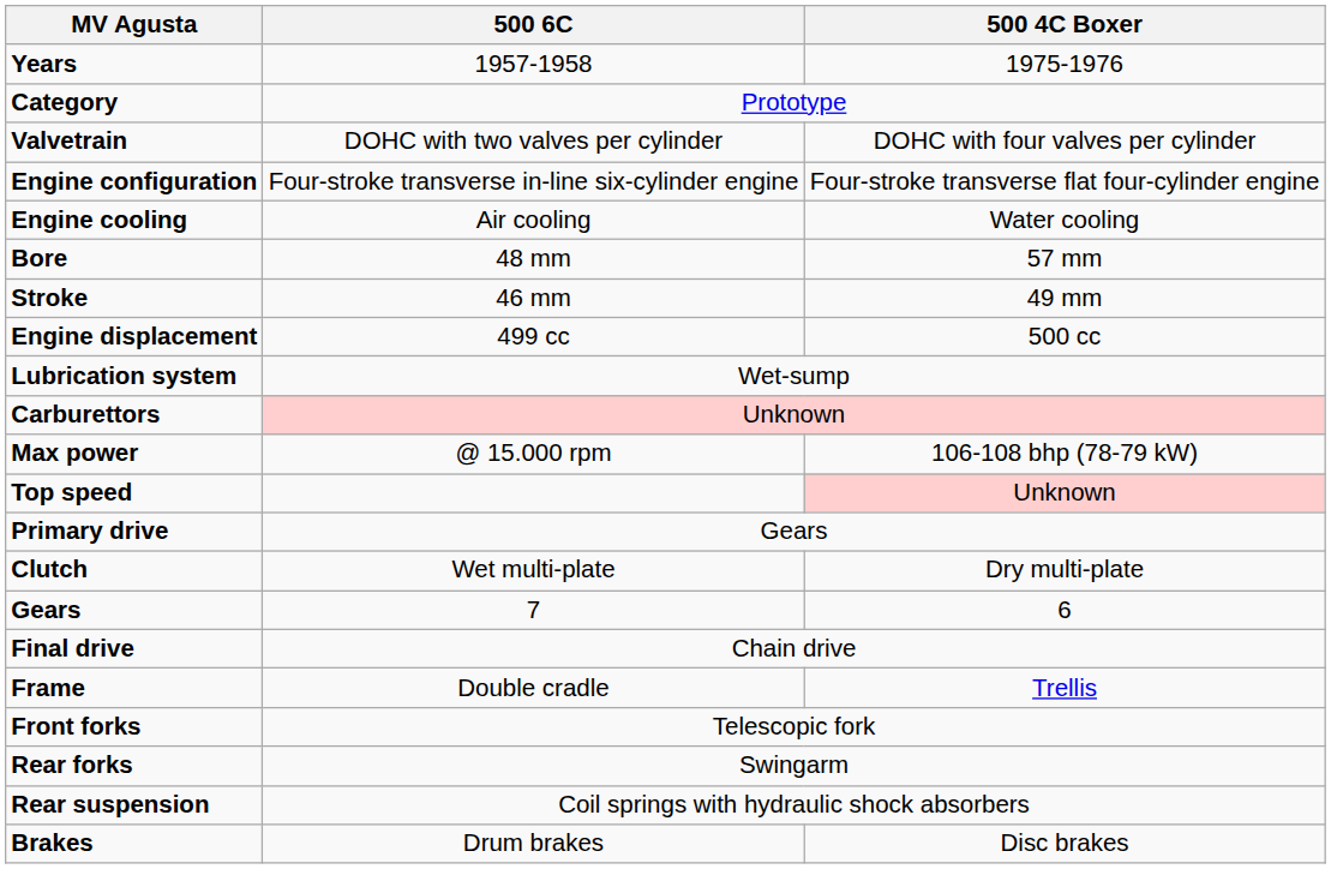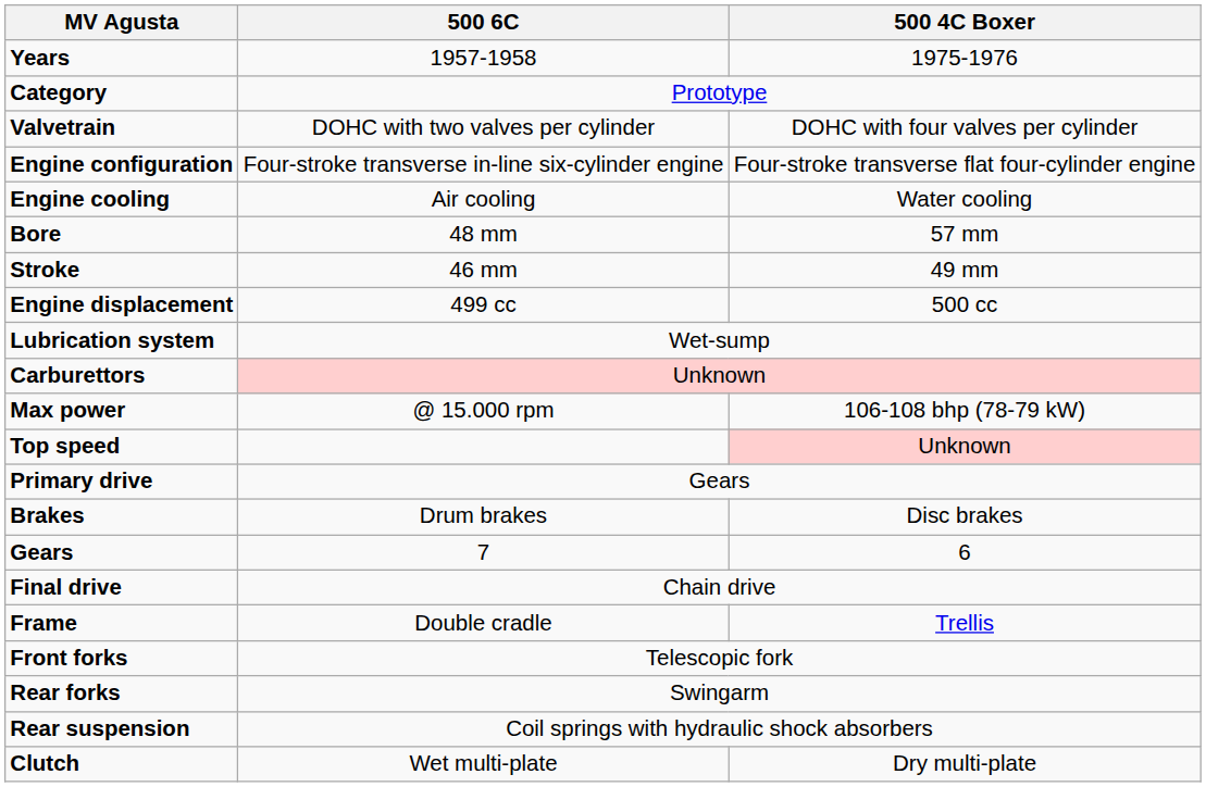 <table class="wikitable">
 <tr>
 <th>MV Agusta</th>
 <th>500 6C</th>
 <th>500 4C Boxer</th>
 </tr>
 <tr>
 <td><strong>Years</strong></td>
 <td align="center">1957-1958</td>
 <td align="center">1975-1976</td>
 </tr>
 <tr>
 <td><strong>Category</strong></td>
 <td colspan="2" align="center"><a href='#'>Prototype</a></td>
 </tr>
 <tr>
 <td><strong>Valvetrain</strong></td>
 <td align="center">DOHC with two valves per cylinder</td>
 <td align="center">DOHC with four valves per cylinder</td>
 </tr>
 <tr>
 <td><strong>Engine configuration</strong></td>
 <td align="center">Four-stroke transverse in-line six-cylinder engine</td>
 <td align="center">Four-stroke transverse flat four-cylinder engine</td>
 </tr>
 <tr>
 <td><strong>Engine cooling</strong></td>
 <td align="center">Air cooling</td>
 <td align="center">Water cooling</td>
 </tr>
 <tr>
 <td><strong>Bore</strong></td>
 <td align="center">48 mm</td>
 <td align="center">57 mm</td>
 </tr>
 <tr>
 <td><strong>Stroke</strong></td>
 <td align="center">46 mm</td>
 <td align="center">49 mm</td>
 </tr>
 <tr>
 <td><strong>Engine displacement</strong></td>
 <td align="center">499 cc</td>
 <td align="center">500 cc</td>
 </tr>
 <tr>
 <td><strong>Lubrication system</strong></td>
 <td colspan="2" align="center">Wet-sump</td>
 </tr>
 <tr>
 <td><strong>Carburettors</strong></td>
 <td bgcolor="#ffcfcf" colspan="2" align="center">Unknown</td>
 </tr>
 <tr>
 <td><strong>Max power</strong></td>
 <td align="center"> @ 15.000 rpm</td>
 <td align="center">106-108 bhp (78-79 kW)</td>
 </tr>
 <tr>
 <td><strong>Top speed</strong></td>
 <td align="center"></td>
 <td bgcolor="#ffcfcf" align="center">Unknown</td>
 </tr>
 <tr>
 <td><strong>Primary drive</strong></td>
 <td colspan="2" align="center">Gears</td>
 </tr>
 <tr>
-<td><strong>Clutch</strong></td>
-<td align="center">Wet multi-plate</td>
-<td align="center">Dry multi-plate</td>
+<td><strong>Brakes</strong></td>
+<td align="center">Drum brakes</td>
+<td align="center">Disc brakes</td>
 </tr>
 <tr>
 <td><strong>Gears</strong></td>
 <td align="center">7</td>
 <td align="center">6</td>
 </tr>
 <tr>
 <td><strong>Final drive</strong></td>
 <td colspan="2" align="center">Chain drive</td>
 </tr>
 <tr>
 <td><strong>Frame</strong></td>
 <td align="center">Double cradle</td>
 <td align="center"><a href='#'>Trellis</a></td>
 </tr>
 <tr>
 <td><strong>Front forks</strong></td>
 <td colspan="2" align="center">Telescopic fork</td>
 </tr>
 <tr>
 <td><strong>Rear forks</strong></td>
 <td colspan="2" align="center">Swingarm</td>
 </tr>
 <tr>
 <td><strong>Rear suspension</strong></td>
 <td colspan="2" align="center">Coil springs with hydraulic shock absorbers</td>
 </tr>
 <tr>
-<td><strong>Brakes</strong></td>
-<td align="center">Drum brakes</td>
-<td align="center">Disc brakes</td>
+<td><strong>Clutch</strong></td>
+<td align="center">Wet multi-plate</td>
+<td align="center">Dry multi-plate</td>
 </tr>
 </table>
